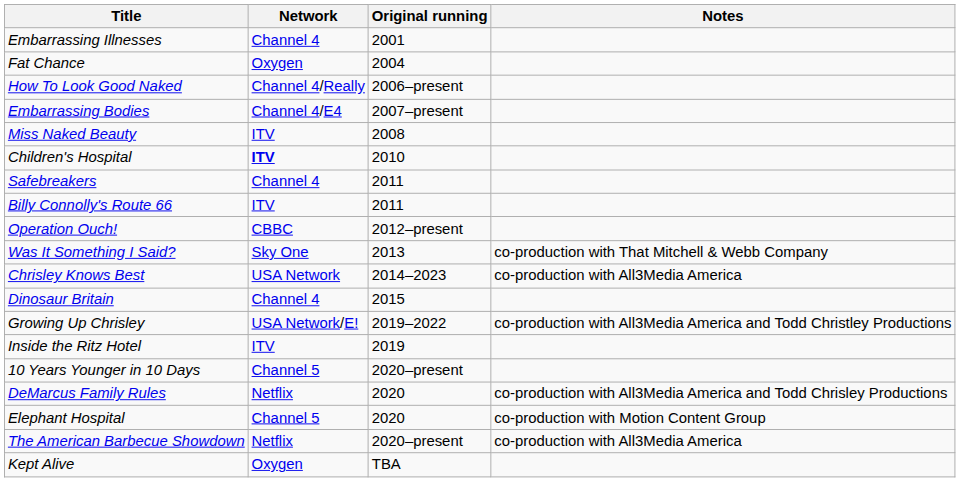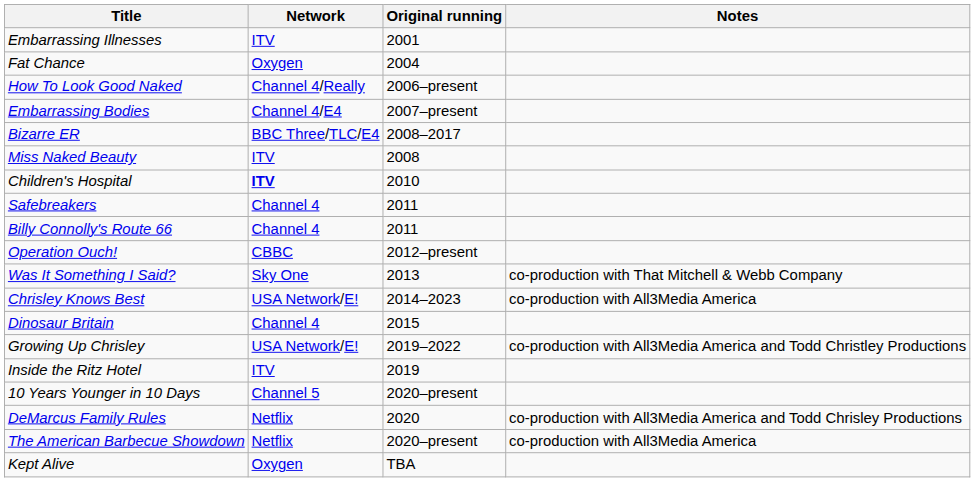 <table class="wikitable sortable">
 <tr>
 <th>Title</th>
 <th>Network</th>
 <th>Original running</th>
 <th>Notes</th>
 </tr>
 <tr>
 <td><em>Embarrassing Illnesses</em></td>
-<td><a href='#'>Channel 4</a></td>
+<td><a href='#'>ITV</a></td>
 <td>2001</td>
 <td></td>
 </tr>
 <tr>
 <td><em>Fat Chance</em></td>
 <td><a href='#'>Oxygen</a></td>
 <td>2004</td>
 <td></td>
 </tr>
 <tr>
 <td><em><a href='#'>How To Look Good Naked</a></em></td>
 <td><a href='#'>Channel 4</a>/<a href='#'>Really</a></td>
 <td>2006–present</td>
 <td></td>
 </tr>
 <tr>
 <td><em><a href='#'>Embarrassing Bodies</a></em></td>
 <td><a href='#'>Channel 4</a>/<a href='#'>E4</a></td>
 <td>2007–present</td>
 <td></td>
 </tr>
 <tr>
+<td><em><a href='#'>Bizarre ER</a></em></td>
+<td><a href='#'>BBC Three</a>/<a href='#'>TLC</a>/<a href='#'>E4</a></td>
+<td>2008–2017</td>
+<td></td>
+</tr>
+<tr>
 <td><em><a href='#'>Miss Naked Beauty</a></em></td>
 <td><a href='#'>ITV</a></td>
 <td>2008</td>
 <td></td>
 </tr>
 <tr>
 <td><em>Children's Hospital</em></td>
 <td><strong><a href='#'>ITV</a></strong></td>
 <td>2010</td>
 <td></td>
 </tr>
 <tr>
 <td><em><a href='#'>Safebreakers</a></em></td>
 <td><a href='#'>Channel 4</a></td>
 <td>2011</td>
 <td></td>
 </tr>
 <tr>
 <td><em><a href='#'>Billy Connolly's Route 66</a></em></td>
-<td><a href='#'>ITV</a></td>
+<td><a href='#'>Channel 4</a></td>
 <td>2011</td>
 <td></td>
 </tr>
 <tr>
 <td><em><a href='#'>Operation Ouch!</a></em></td>
 <td><a href='#'>CBBC</a></td>
 <td>2012–present</td>
 <td></td>
 </tr>
 <tr>
 <td><em><a href='#'>Was It Something I Said?</a></em></td>
 <td><a href='#'>Sky One</a></td>
 <td>2013</td>
 <td>co-production with That Mitchell & Webb Company</td>
 </tr>
 <tr>
 <td><em><a href='#'>Chrisley Knows Best</a></em></td>
-<td><a href='#'>USA Network</a></td>
+<td><a href='#'>USA Network</a>/<a href='#'>E!</a></td>
 <td>2014–2023</td>
 <td>co-production with All3Media America</td>
 </tr>
 <tr>
 <td><em><a href='#'>Dinosaur Britain</a></em></td>
 <td><a href='#'>Channel 4</a></td>
 <td>2015</td>
 <td></td>
 </tr>
 <tr>
 <td><em>Growing Up Chrisley</em></td>
 <td><a href='#'>USA Network</a>/<a href='#'>E!</a></td>
 <td>2019–2022</td>
 <td>co-production with All3Media America and Todd Christley Productions</td>
 </tr>
 <tr>
 <td><em>Inside the Ritz Hotel</em></td>
 <td><a href='#'>ITV</a></td>
 <td>2019</td>
 <td></td>
 </tr>
 <tr>
 <td><em>10 Years Younger in 10 Days</em></td>
 <td><a href='#'>Channel 5</a></td>
 <td>2020–present</td>
 <td></td>
 </tr>
 <tr>
 <td><em><a href='#'>DeMarcus Family Rules</a></em></td>
 <td><a href='#'>Netflix</a></td>
 <td>2020</td>
 <td>co-production with All3Media America and Todd Chrisley Productions</td>
 </tr>
 <tr>
-<td><em>Elephant Hospital</em></td>
-<td><a href='#'>Channel 5</a></td>
-<td>2020</td>
-<td>co-production with Motion Content Group</td>
-</tr>
-<tr>
 <td><em><a href='#'>The American Barbecue Showdown</a></em></td>
 <td><a href='#'>Netflix</a></td>
 <td>2020–present</td>
 <td>co-production with All3Media America</td>
 </tr>
 <tr>
 <td><em>Kept Alive</em></td>
 <td><a href='#'>Oxygen</a></td>
 <td>TBA</td>
 <td></td>
 </tr>
 </table>
